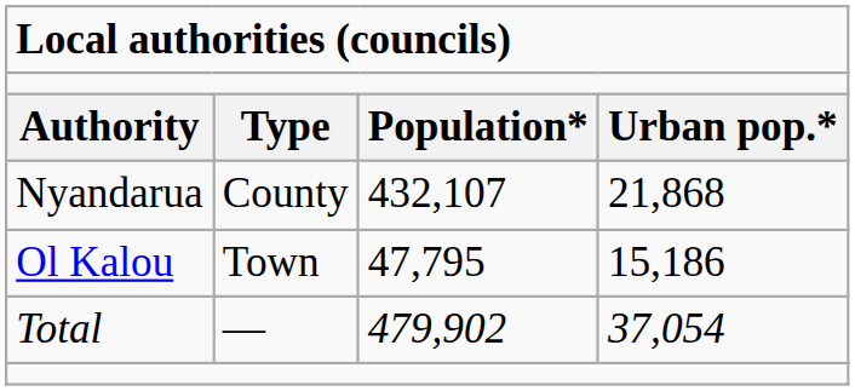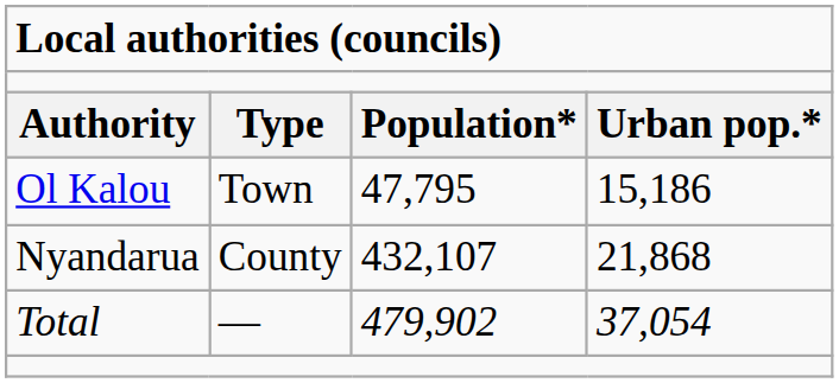 <table class="wikitable">
 <tr>
 <td colspan="4"><strong>Local authorities (councils)</strong></td>
 </tr>
 <tr>
 <td colspan="4"></td>
 </tr>
 <tr>
 <th>Authority</th>
 <th>Type</th>
 <th>Population*</th>
 <th>Urban pop.*</th>
 </tr>
 <tr>
+<td><a href='#'>Ol Kalou</a></td>
+<td>Town</td>
+<td>47,795</td>
+<td>15,186</td>
+</tr>
+<tr>
 <td>Nyandarua</td>
 <td>County</td>
 <td>432,107</td>
 <td>21,868</td>
-</tr>
-<tr>
-<td><a href='#'>Ol Kalou</a></td>
-<td>Town</td>
-<td>47,795</td>
-<td>15,186</td>
 </tr>
 <tr>
 <td><em>Total</em></td>
 <td>—</td>
 <td><em>479,902</em></td>
 <td><em>37,054</em></td>
 </tr>
 <tr>
 <td colspan="4"></td>
 </tr>
 </table>
